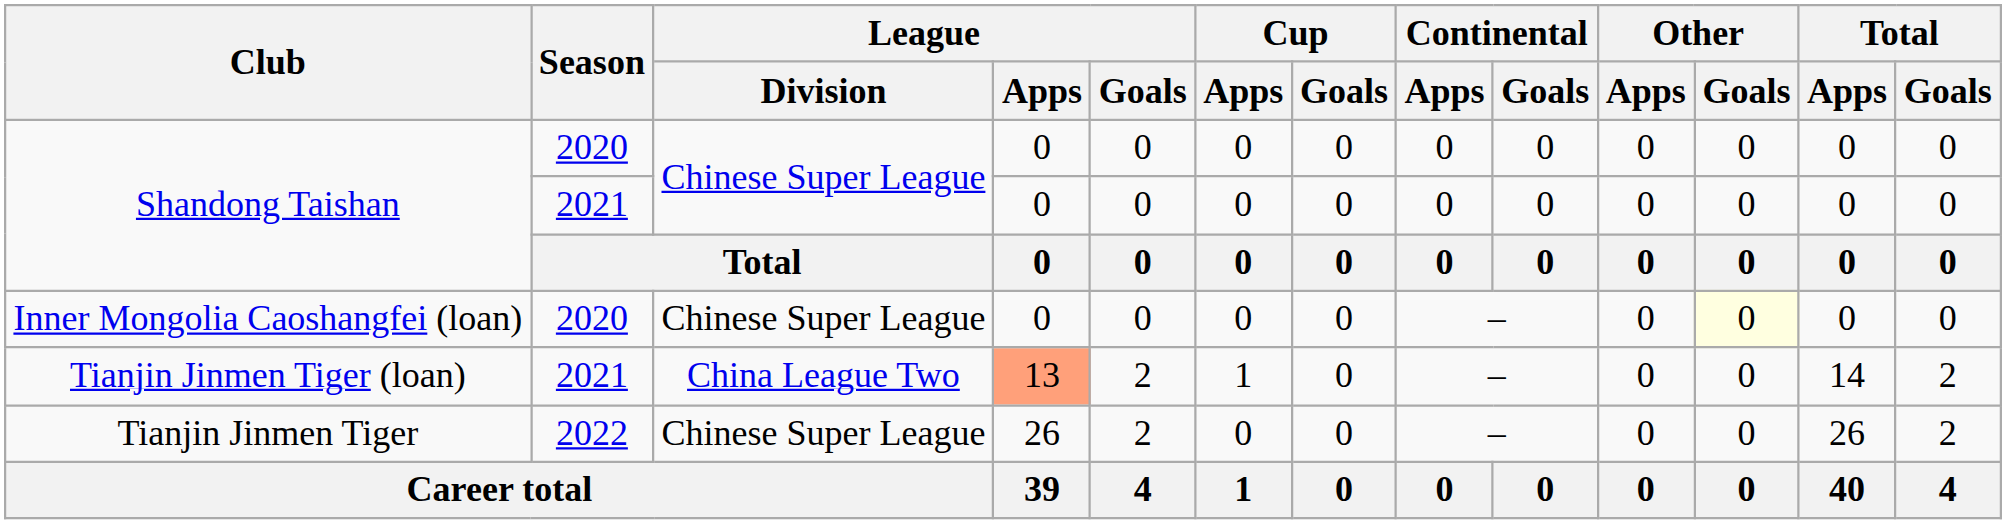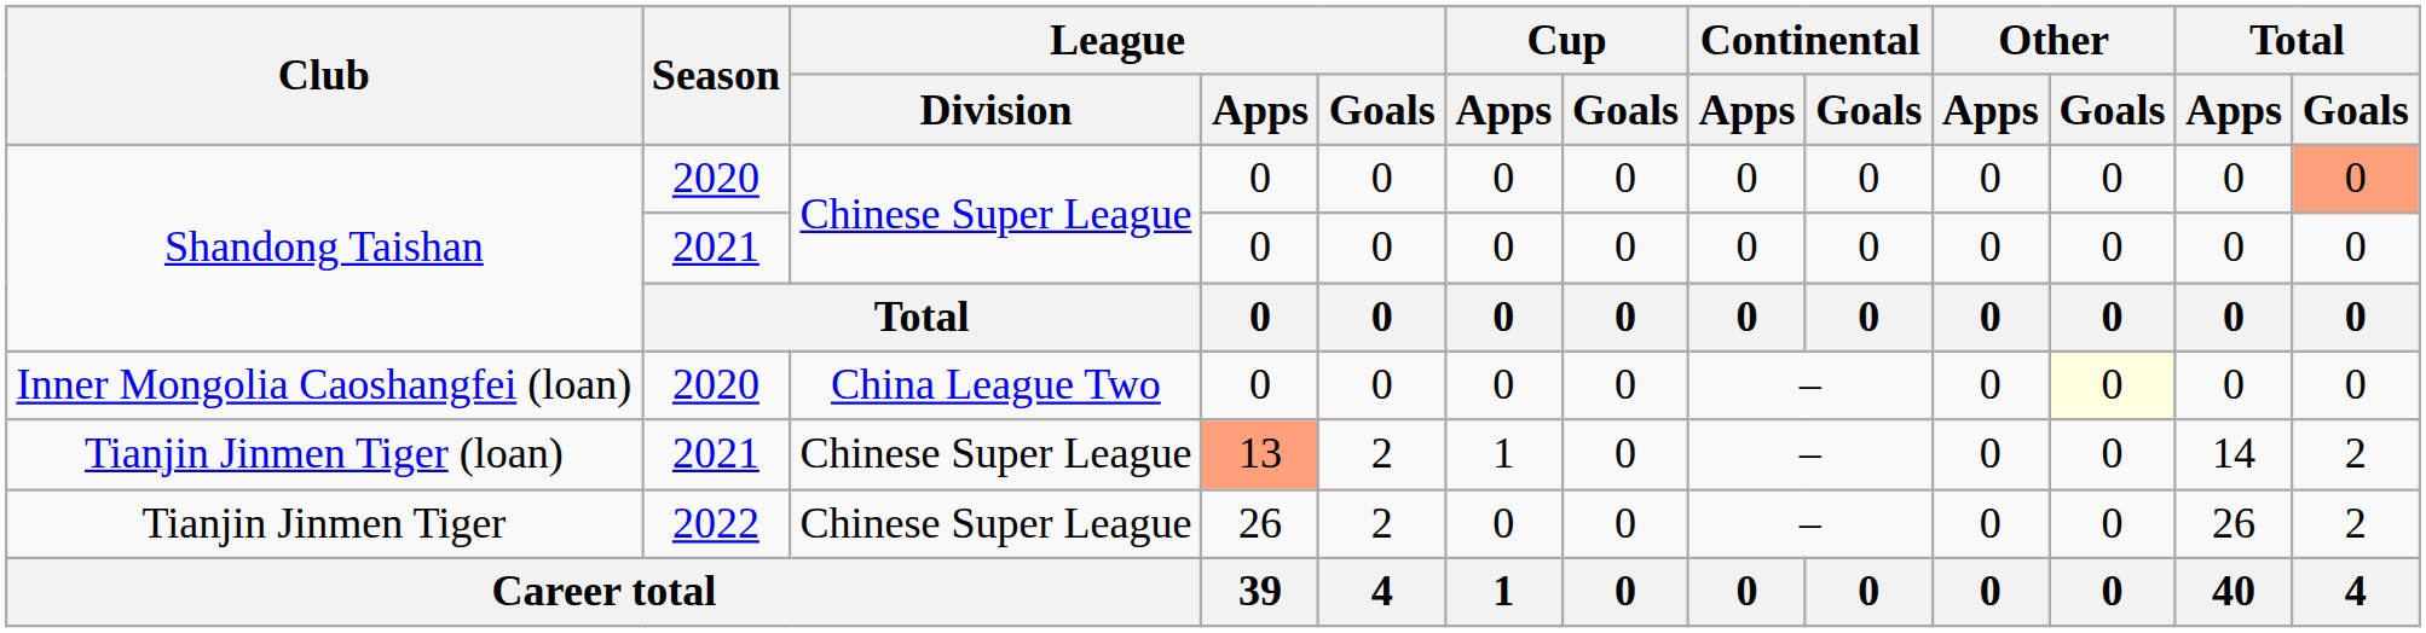 <table class="wikitable" style="text-align: center">
 <tr>
 <th rowspan="2">Club</th>
 <th rowspan="2">Season</th>
 <th colspan="3">League</th>
 <th colspan="2">Cup</th>
 <th colspan="2">Continental</th>
 <th colspan="2">Other</th>
 <th colspan="2">Total</th>
 </tr>
 <tr>
 <th>Division</th>
 <th>Apps</th>
 <th>Goals</th>
 <th>Apps</th>
 <th>Goals</th>
 <th>Apps</th>
 <th>Goals</th>
 <th>Apps</th>
 <th>Goals</th>
 <th>Apps</th>
 <th>Goals</th>
 </tr>
 <tr>
 <td rowspan="3"><a href='#'>Shandong Taishan</a></td>
 <td><a href='#'>2020</a></td>
 <td rowspan="2"><a href='#'>Chinese Super League</a></td>
 <td>0</td>
 <td>0</td>
 <td>0</td>
 <td>0</td>
 <td>0</td>
 <td>0</td>
 <td>0</td>
 <td>0</td>
 <td>0</td>
-<td>0</td>
+<td style="background: lightsalmon;">0</td>
 </tr>
 <tr>
 <td><a href='#'>2021</a></td>
 <td>0</td>
 <td>0</td>
 <td>0</td>
 <td>0</td>
 <td>0</td>
 <td>0</td>
 <td>0</td>
 <td>0</td>
 <td>0</td>
 <td>0</td>
 </tr>
 <tr>
 <th colspan=2>Total</th>
 <th>0</th>
 <th>0</th>
 <th>0</th>
 <th>0</th>
 <th>0</th>
 <th>0</th>
 <th>0</th>
 <th>0</th>
 <th>0</th>
 <th>0</th>
 </tr>
 <tr>
 <td><a href='#'>Inner Mongolia Caoshangfei</a> (loan)</td>
 <td><a href='#'>2020</a></td>
-<td>Chinese Super League</td>
+<td><a href='#'>China League Two</a></td>
 <td>0</td>
 <td>0</td>
 <td>0</td>
 <td>0</td>
 <td colspan="2">–</td>
 <td>0</td>
 <td style="background: lightyellow;">0</td>
 <td>0</td>
 <td>0</td>
 </tr>
 <tr>
 <td><a href='#'>Tianjin Jinmen Tiger</a> (loan)</td>
 <td><a href='#'>2021</a></td>
-<td><a href='#'>China League Two</a></td>
+<td>Chinese Super League</td>
 <td style="background: lightsalmon;">13</td>
 <td>2</td>
 <td>1</td>
 <td>0</td>
 <td colspan="2">–</td>
 <td>0</td>
 <td>0</td>
 <td>14</td>
 <td>2</td>
 </tr>
 <tr>
 <td>Tianjin Jinmen Tiger</td>
 <td><a href='#'>2022</a></td>
 <td>Chinese Super League</td>
 <td>26</td>
 <td>2</td>
 <td>0</td>
 <td>0</td>
 <td colspan="2">–</td>
 <td>0</td>
 <td>0</td>
 <td>26</td>
 <td>2</td>
 </tr>
 <tr>
 <th colspan=3>Career total</th>
 <th>39</th>
 <th>4</th>
 <th>1</th>
 <th>0</th>
 <th>0</th>
 <th>0</th>
 <th>0</th>
 <th>0</th>
 <th>40</th>
 <th>4</th>
 </tr>
 </table>
